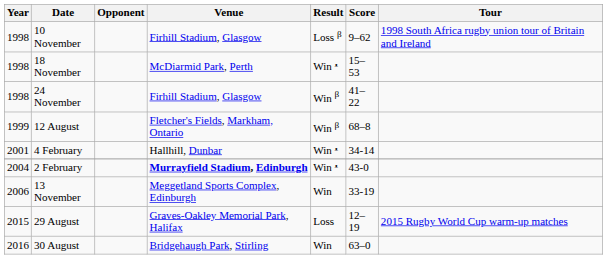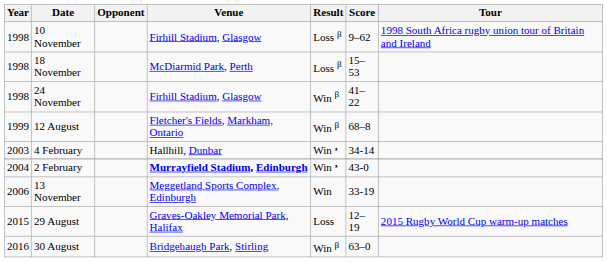 <table class="wikitable">
 <tr>
 <th>Year</th>
 <th>Date</th>
 <th>Opponent</th>
 <th>Venue</th>
 <th>Result</th>
 <th>Score</th>
 <th>Tour</th>
 </tr>
 <tr>
 <td>1998</td>
 <td>10 November</td>
 <td></td>
 <td><a href='#'>Firhill Stadium</a>, <a href='#'>Glasgow</a></td>
 <td>Loss  <sup>β</sup></td>
 <td>9–62</td>
 <td><a href='#'>1998 South Africa rugby union tour of Britain and Ireland</a></td>
 </tr>
 <tr>
 <td>1998</td>
 <td>18 November</td>
 <td></td>
 <td><a href='#'>McDiarmid Park</a>, <a href='#'>Perth</a></td>
-<td>Win  ᵜ</td>
+<td>Loss  <sup>β</sup></td>
 <td>15–53</td>
 <td> </td>
 </tr>
 <tr>
 <td>1998</td>
 <td>24 November</td>
 <td></td>
 <td><a href='#'>Firhill Stadium</a>, <a href='#'>Glasgow</a></td>
 <td>Win  <sup>β</sup></td>
 <td>41–22</td>
 <td> </td>
 </tr>
 <tr>
 <td>1999</td>
 <td>12 August</td>
 <td></td>
 <td><a href='#'>Fletcher's Fields</a>, <a href='#'>Markham, Ontario</a></td>
 <td>Win  <sup>β</sup></td>
 <td>68–8</td>
 <td></td>
 </tr>
 <tr>
-<td>2001</td>
+<td>2003</td>
 <td>4 February</td>
 <td></td>
 <td>Hallhill, <a href='#'>Dunbar</a></td>
 <td>Win  ᵜ</td>
 <td>34-14</td>
 <td> </td>
 </tr>
 <tr>
 </tr>
 <tr>
 <td>2004</td>
 <td>2 February</td>
 <td></td>
 <td><strong><a href='#'>Murrayfield Stadium</a>, <a href='#'>Edinburgh</a></strong></td>
 <td>Win  ᵜ</td>
 <td>43-0</td>
 <td> </td>
 </tr>
 <tr>
 <td>2006</td>
 <td>13 November</td>
 <td></td>
 <td><a href='#'>Meggetland Sports Complex</a>, <a href='#'>Edinburgh</a></td>
 <td>Win</td>
 <td>33-19</td>
 <td></td>
 </tr>
 <tr>
 <td>2015</td>
 <td>29 August</td>
 <td></td>
 <td><a href='#'>Graves-Oakley Memorial Park</a>, <a href='#'>Halifax</a></td>
 <td>Loss</td>
 <td>12–19</td>
 <td><a href='#'>2015 Rugby World Cup warm-up matches</a></td>
 </tr>
 <tr>
 <td>2016</td>
 <td>30 August</td>
 <td></td>
 <td><a href='#'>Bridgehaugh Park</a>, <a href='#'>Stirling</a></td>
-<td>Win</td>
+<td>Win  <sup>β</sup></td>
 <td>63–0</td>
 <td>   </td>
 </tr>
 </table>
